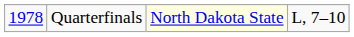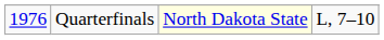 <table class="wikitable">
 <tr>
 </tr>
 <tr align="center">
-<td><a href='#'>1978</a></td>
+<td><a href='#'>1976</a></td>
 <td>Quarterfinals</td>
 <td style="background: lightyellow;"><a href='#'>North Dakota State</a></td>
 <td>L, 7–10</td>
 </tr>
 </table>
